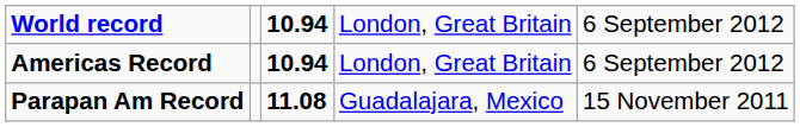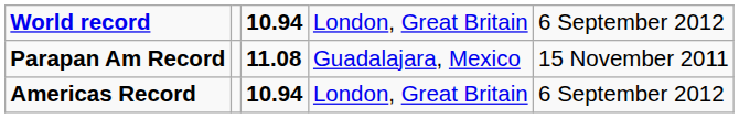 <table class="wikitable">
 <tr>
 <td><strong><a href='#'>World record</a></strong></td>
-<td></td>
-<td><strong>10.94</strong></td>
-<td><a href='#'>London</a>, <a href='#'>Great Britain</a></td>
-<td>6 September 2012</td>
-</tr>
-<tr>
-<td><strong>Americas Record</strong></td>
 <td></td>
 <td><strong>10.94</strong></td>
 <td><a href='#'>London</a>, <a href='#'>Great Britain</a></td>
 <td>6 September 2012</td>
 </tr>
 <tr>
 <td><strong>Parapan Am Record</strong></td>
 <td></td>
 <td><strong>11.08</strong></td>
 <td><a href='#'>Guadalajara</a>, <a href='#'>Mexico</a></td>
 <td>15 November 2011</td>
 </tr>
+<tr>
+<td><strong>Americas Record</strong></td>
+<td></td>
+<td><strong>10.94</strong></td>
+<td><a href='#'>London</a>, <a href='#'>Great Britain</a></td>
+<td>6 September 2012</td>
+</tr>
 </table>
